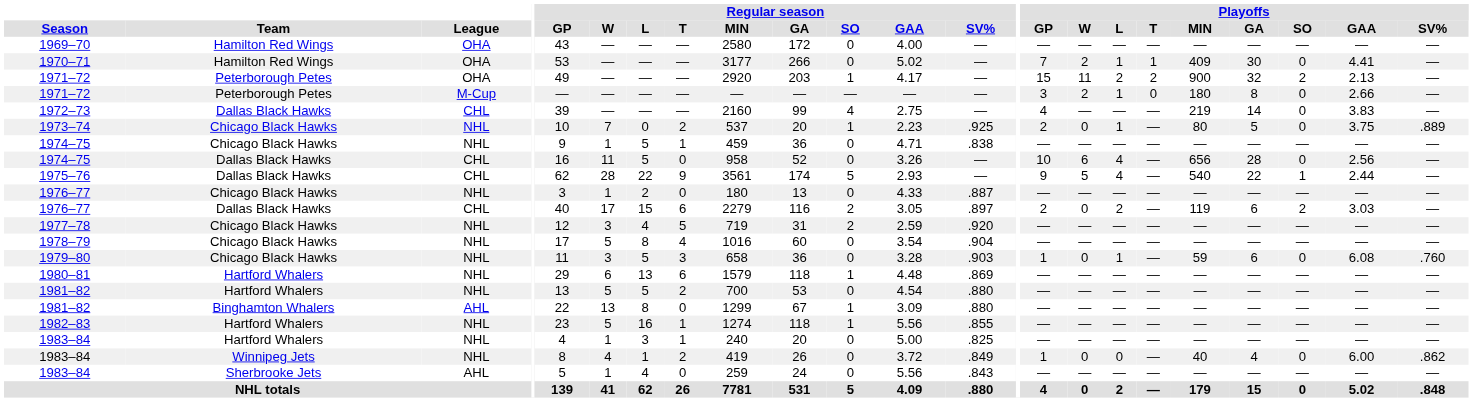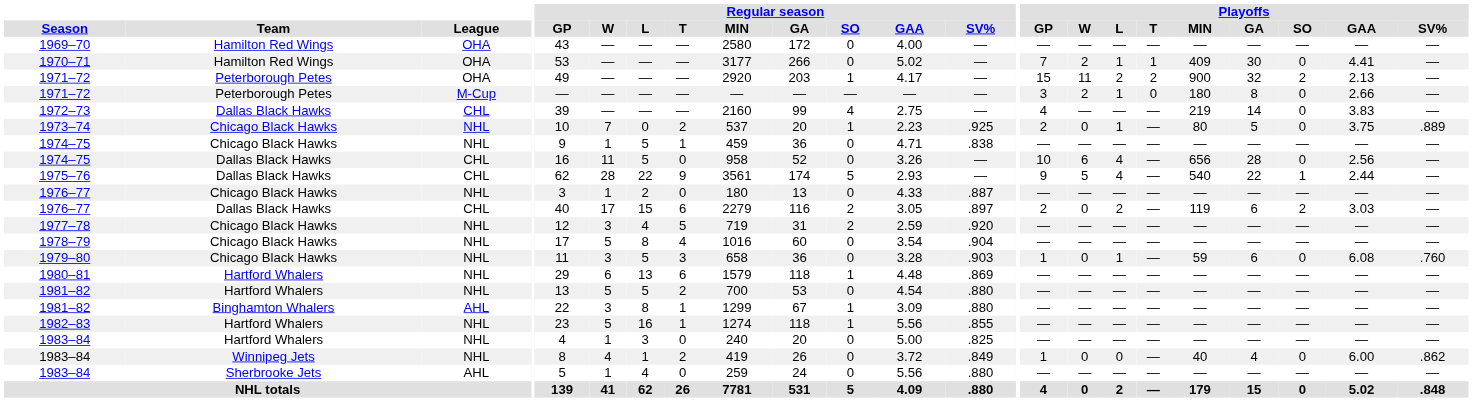 <table border="0" cellpadding="1" cellspacing="0" style="width:90%; text-align:center;">
 <tr bgcolor="#e0e0e0">
 <th colspan="3" bgcolor="#ffffff"></th>
 <th rowspan="99" bgcolor="#ffffff"></th>
 <th colspan="9" bgcolor="#e0e0e0"><a href='#'>Regular season</a></th>
 <th rowspan="99" bgcolor="#ffffff"></th>
 <th colspan="9" bgcolor="#e0e0e0"><a href='#'>Playoffs</a></th>
 </tr>
 <tr bgcolor="#e0e0e0">
 <th><a href='#'>Season</a></th>
 <th>Team</th>
 <th>League</th>
 <th>GP</th>
 <th>W</th>
 <th>L</th>
 <th>T</th>
 <th>MIN</th>
 <th>GA</th>
 <th><a href='#'>SO</a></th>
 <th><a href='#'>GAA</a></th>
 <th><a href='#'>SV%</a></th>
 <th>GP</th>
 <th>W</th>
 <th>L</th>
 <th>T</th>
 <th>MIN</th>
 <th>GA</th>
 <th>SO</th>
 <th>GAA</th>
 <th>SV%</th>
 </tr>
 <tr>
 <td><a href='#'>1969–70</a></td>
 <td><a href='#'>Hamilton Red Wings</a></td>
 <td><a href='#'>OHA</a></td>
 <td>43</td>
 <td>—</td>
 <td>—</td>
 <td>—</td>
 <td>2580</td>
 <td>172</td>
 <td>0</td>
 <td>4.00</td>
 <td>—</td>
 <td>—</td>
 <td>—</td>
 <td>—</td>
 <td>—</td>
 <td>—</td>
 <td>—</td>
 <td>—</td>
 <td>—</td>
 <td>—</td>
 </tr>
 <tr bgcolor="#f0f0f0">
 <td><a href='#'>1970–71</a></td>
 <td>Hamilton Red Wings</td>
 <td>OHA</td>
 <td>53</td>
 <td>—</td>
 <td>—</td>
 <td>—</td>
 <td>3177</td>
 <td>266</td>
 <td>0</td>
 <td>5.02</td>
 <td>—</td>
 <td>7</td>
 <td>2</td>
 <td>1</td>
 <td>1</td>
 <td>409</td>
 <td>30</td>
 <td>0</td>
 <td>4.41</td>
 <td>—</td>
 </tr>
 <tr>
 <td><a href='#'>1971–72</a></td>
 <td><a href='#'>Peterborough Petes</a></td>
 <td>OHA</td>
 <td>49</td>
 <td>—</td>
 <td>—</td>
 <td>—</td>
 <td>2920</td>
 <td>203</td>
 <td>1</td>
 <td>4.17</td>
 <td>—</td>
 <td>15</td>
 <td>11</td>
 <td>2</td>
 <td>2</td>
 <td>900</td>
 <td>32</td>
 <td>2</td>
 <td>2.13</td>
 <td>—</td>
 </tr>
 <tr bgcolor="#f0f0f0">
 <td><a href='#'>1971–72</a></td>
 <td>Peterborough Petes</td>
 <td><a href='#'>M-Cup</a></td>
 <td>—</td>
 <td>—</td>
 <td>—</td>
 <td>—</td>
 <td>—</td>
 <td>—</td>
 <td>—</td>
 <td>—</td>
 <td>—</td>
 <td>3</td>
 <td>2</td>
 <td>1</td>
 <td>0</td>
 <td>180</td>
 <td>8</td>
 <td>0</td>
 <td>2.66</td>
 <td>—</td>
 </tr>
 <tr>
 <td><a href='#'>1972–73</a></td>
 <td><a href='#'>Dallas Black Hawks</a></td>
 <td><a href='#'>CHL</a></td>
 <td>39</td>
 <td>—</td>
 <td>—</td>
 <td>—</td>
 <td>2160</td>
 <td>99</td>
 <td>4</td>
 <td>2.75</td>
 <td>—</td>
 <td>4</td>
 <td>—</td>
 <td>—</td>
 <td>—</td>
 <td>219</td>
 <td>14</td>
 <td>0</td>
 <td>3.83</td>
 <td>—</td>
 </tr>
 <tr bgcolor="#f0f0f0">
 <td><a href='#'>1973–74</a></td>
 <td><a href='#'>Chicago Black Hawks</a></td>
 <td><a href='#'>NHL</a></td>
 <td>10</td>
 <td>7</td>
 <td>0</td>
 <td>2</td>
 <td>537</td>
 <td>20</td>
 <td>1</td>
 <td>2.23</td>
 <td>.925</td>
 <td>2</td>
 <td>0</td>
 <td>1</td>
 <td>—</td>
 <td>80</td>
 <td>5</td>
 <td>0</td>
 <td>3.75</td>
 <td>.889</td>
 </tr>
 <tr>
 <td><a href='#'>1974–75</a></td>
 <td>Chicago Black Hawks</td>
 <td>NHL</td>
 <td>9</td>
 <td>1</td>
 <td>5</td>
 <td>1</td>
 <td>459</td>
 <td>36</td>
 <td>0</td>
 <td>4.71</td>
 <td>.838</td>
 <td>—</td>
 <td>—</td>
 <td>—</td>
 <td>—</td>
 <td>—</td>
 <td>—</td>
 <td>—</td>
 <td>—</td>
 <td>—</td>
 </tr>
 <tr bgcolor="#f0f0f0">
 <td><a href='#'>1974–75</a></td>
 <td>Dallas Black Hawks</td>
 <td>CHL</td>
 <td>16</td>
 <td>11</td>
 <td>5</td>
 <td>0</td>
 <td>958</td>
 <td>52</td>
 <td>0</td>
 <td>3.26</td>
 <td>—</td>
 <td>10</td>
 <td>6</td>
 <td>4</td>
 <td>—</td>
 <td>656</td>
 <td>28</td>
 <td>0</td>
 <td>2.56</td>
 <td>—</td>
 </tr>
 <tr>
 <td><a href='#'>1975–76</a></td>
 <td>Dallas Black Hawks</td>
 <td>CHL</td>
 <td>62</td>
 <td>28</td>
 <td>22</td>
 <td>9</td>
 <td>3561</td>
 <td>174</td>
 <td>5</td>
 <td>2.93</td>
 <td>—</td>
 <td>9</td>
 <td>5</td>
 <td>4</td>
 <td>—</td>
 <td>540</td>
 <td>22</td>
 <td>1</td>
 <td>2.44</td>
 <td>—</td>
 </tr>
 <tr bgcolor="#f0f0f0">
 <td><a href='#'>1976–77</a></td>
 <td>Chicago Black Hawks</td>
 <td>NHL</td>
 <td>3</td>
 <td>1</td>
 <td>2</td>
 <td>0</td>
 <td>180</td>
 <td>13</td>
 <td>0</td>
 <td>4.33</td>
 <td>.887</td>
 <td>—</td>
 <td>—</td>
 <td>—</td>
 <td>—</td>
 <td>—</td>
 <td>—</td>
 <td>—</td>
 <td>—</td>
 <td>—</td>
 </tr>
 <tr>
 <td><a href='#'>1976–77</a></td>
 <td>Dallas Black Hawks</td>
 <td>CHL</td>
 <td>40</td>
 <td>17</td>
 <td>15</td>
 <td>6</td>
 <td>2279</td>
 <td>116</td>
 <td>2</td>
 <td>3.05</td>
 <td>.897</td>
 <td>2</td>
 <td>0</td>
 <td>2</td>
 <td>—</td>
 <td>119</td>
 <td>6</td>
 <td>2</td>
 <td>3.03</td>
 <td>—</td>
 </tr>
 <tr bgcolor="#f0f0f0">
 <td><a href='#'>1977–78</a></td>
 <td>Chicago Black Hawks</td>
 <td>NHL</td>
 <td>12</td>
 <td>3</td>
 <td>4</td>
 <td>5</td>
 <td>719</td>
 <td>31</td>
 <td>2</td>
 <td>2.59</td>
 <td>.920</td>
 <td>—</td>
 <td>—</td>
 <td>—</td>
 <td>—</td>
 <td>—</td>
 <td>—</td>
 <td>—</td>
 <td>—</td>
 <td>—</td>
 </tr>
 <tr>
 <td><a href='#'>1978–79</a></td>
 <td>Chicago Black Hawks</td>
 <td>NHL</td>
 <td>17</td>
 <td>5</td>
 <td>8</td>
 <td>4</td>
 <td>1016</td>
 <td>60</td>
 <td>0</td>
 <td>3.54</td>
 <td>.904</td>
 <td>—</td>
 <td>—</td>
 <td>—</td>
 <td>—</td>
 <td>—</td>
 <td>—</td>
 <td>—</td>
 <td>—</td>
 <td>—</td>
 </tr>
 <tr bgcolor="#f0f0f0">
 <td><a href='#'>1979–80</a></td>
 <td>Chicago Black Hawks</td>
 <td>NHL</td>
 <td>11</td>
 <td>3</td>
 <td>5</td>
 <td>3</td>
 <td>658</td>
 <td>36</td>
 <td>0</td>
 <td>3.28</td>
 <td>.903</td>
 <td>1</td>
 <td>0</td>
 <td>1</td>
 <td>—</td>
 <td>59</td>
 <td>6</td>
 <td>0</td>
 <td>6.08</td>
 <td>.760</td>
 </tr>
 <tr>
 <td><a href='#'>1980–81</a></td>
 <td><a href='#'>Hartford Whalers</a></td>
 <td>NHL</td>
 <td>29</td>
 <td>6</td>
 <td>13</td>
 <td>6</td>
 <td>1579</td>
 <td>118</td>
 <td>1</td>
 <td>4.48</td>
 <td>.869</td>
 <td>—</td>
 <td>—</td>
 <td>—</td>
 <td>—</td>
 <td>—</td>
 <td>—</td>
 <td>—</td>
 <td>—</td>
 <td>—</td>
 </tr>
 <tr bgcolor="#f0f0f0">
 <td><a href='#'>1981–82</a></td>
 <td>Hartford Whalers</td>
 <td>NHL</td>
 <td>13</td>
 <td>5</td>
 <td>5</td>
 <td>2</td>
 <td>700</td>
 <td>53</td>
 <td>0</td>
 <td>4.54</td>
 <td>.880</td>
 <td>—</td>
 <td>—</td>
 <td>—</td>
 <td>—</td>
 <td>—</td>
 <td>—</td>
 <td>—</td>
 <td>—</td>
 <td>—</td>
 </tr>
 <tr>
 <td><a href='#'>1981–82</a></td>
 <td><a href='#'>Binghamton Whalers</a></td>
 <td><a href='#'>AHL</a></td>
 <td>22</td>
-<td>13</td>
+<td>3</td>
 <td>8</td>
-<td>0</td>
+<td>1</td>
 <td>1299</td>
 <td>67</td>
 <td>1</td>
 <td>3.09</td>
 <td>.880</td>
 <td>—</td>
 <td>—</td>
 <td>—</td>
 <td>—</td>
 <td>—</td>
 <td>—</td>
 <td>—</td>
 <td>—</td>
 <td>—</td>
 </tr>
 <tr bgcolor="#f0f0f0">
 <td><a href='#'>1982–83</a></td>
 <td>Hartford Whalers</td>
 <td>NHL</td>
 <td>23</td>
 <td>5</td>
 <td>16</td>
 <td>1</td>
 <td>1274</td>
 <td>118</td>
 <td>1</td>
 <td>5.56</td>
 <td>.855</td>
 <td>—</td>
 <td>—</td>
 <td>—</td>
 <td>—</td>
 <td>—</td>
 <td>—</td>
 <td>—</td>
 <td>—</td>
 <td>—</td>
 </tr>
 <tr>
 <td><a href='#'>1983–84</a></td>
 <td>Hartford Whalers</td>
 <td>NHL</td>
 <td>4</td>
 <td>1</td>
 <td>3</td>
-<td>1</td>
+<td>0</td>
 <td>240</td>
 <td>20</td>
 <td>0</td>
 <td>5.00</td>
 <td>.825</td>
 <td>—</td>
 <td>—</td>
 <td>—</td>
 <td>—</td>
 <td>—</td>
 <td>—</td>
 <td>—</td>
 <td>—</td>
 <td>—</td>
 </tr>
 <tr bgcolor="#f0f0f0">
 <td>1983–84</td>
 <td><a href='#'>Winnipeg Jets</a></td>
 <td>NHL</td>
 <td>8</td>
 <td>4</td>
 <td>1</td>
 <td>2</td>
 <td>419</td>
 <td>26</td>
 <td>0</td>
 <td>3.72</td>
 <td>.849</td>
 <td>1</td>
 <td>0</td>
 <td>0</td>
 <td>—</td>
 <td>40</td>
 <td>4</td>
 <td>0</td>
 <td>6.00</td>
 <td>.862</td>
 </tr>
 <tr>
 <td><a href='#'>1983–84</a></td>
 <td><a href='#'>Sherbrooke Jets</a></td>
 <td>AHL</td>
 <td>5</td>
 <td>1</td>
 <td>4</td>
 <td>0</td>
 <td>259</td>
 <td>24</td>
 <td>0</td>
 <td>5.56</td>
-<td>.843</td>
+<td>.880</td>
 <td>—</td>
 <td>—</td>
 <td>—</td>
 <td>—</td>
 <td>—</td>
 <td>—</td>
 <td>—</td>
 <td>—</td>
 <td>—</td>
 </tr>
 <tr bgcolor="#e0e0e0">
 <th colspan=3>NHL totals</th>
 <th>139</th>
 <th>41</th>
 <th>62</th>
 <th>26</th>
 <th>7781</th>
 <th>531</th>
 <th>5</th>
 <th>4.09</th>
 <th>.880</th>
 <th>4</th>
 <th>0</th>
 <th>2</th>
 <th>—</th>
 <th>179</th>
 <th>15</th>
 <th>0</th>
 <th>5.02</th>
 <th>.848</th>
 </tr>
 </table>
